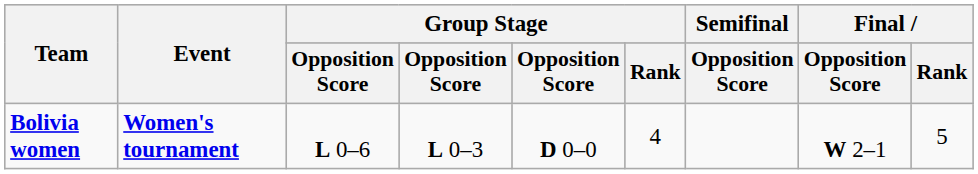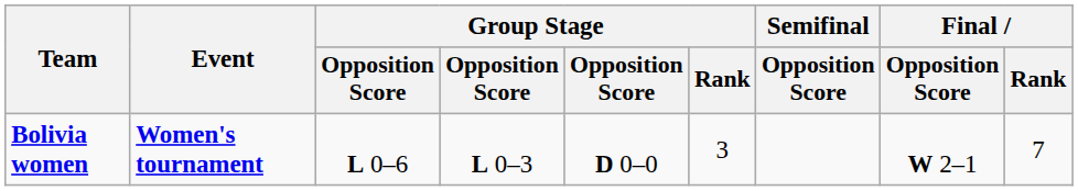 <table class=wikitable style=font-size:90%;text-align:center>
 <tr>
 <th rowspan=2>Team</th>
 <th rowspan=2>Event</th>
 <th colspan=4>Group Stage</th>
 <th>Semifinal</th>
 <th colspan=2>Final / </th>
 </tr>
 <tr style=font-size:95%>
 <th>Opposition<br>Score</th>
 <th>Opposition<br>Score</th>
 <th>Opposition<br>Score</th>
 <th>Rank</th>
 <th>Opposition<br>Score</th>
 <th>Opposition<br>Score</th>
 <th>Rank</th>
 </tr>
 <tr align=center>
 <td align=left><strong><a href='#'>Bolivia women</a></strong></td>
 <td align=left><strong><a href='#'>Women's tournament</a></strong></td>
 <td><br><strong>L</strong> 0–6</td>
 <td><br><strong>L</strong> 0–3</td>
 <td><br><strong>D</strong> 0–0</td>
-<td>4</td>
+<td>3</td>
 <td></td>
 <td><br><strong>W</strong> 2–1</td>
-<td>5</td>
+<td>7</td>
 </tr>
 </table>
